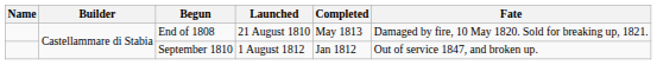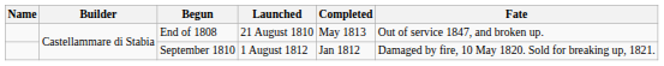 <table class="wikitable sortable">
 <tr>
 <th>Name</th>
 <th>Builder</th>
 <th>Begun</th>
 <th>Launched</th>
 <th>Completed</th>
 <th>Fate</th>
 </tr>
 <tr>
 <td></td>
 <td rowspan="2">Castellammare di Stabia</td>
 <td>End of 1808</td>
 <td>21 August 1810</td>
 <td>May 1813</td>
-<td>Damaged by fire, 10 May 1820. Sold for breaking up, 1821.</td>
+<td>Out of service 1847, and broken up.</td>
 </tr>
 <tr>
 <td></td>
 <td>September 1810</td>
 <td>1 August 1812</td>
 <td>Jan 1812</td>
-<td>Out of service 1847, and broken up.</td>
+<td>Damaged by fire, 10 May 1820. Sold for breaking up, 1821.</td>
 </tr>
 </table>
